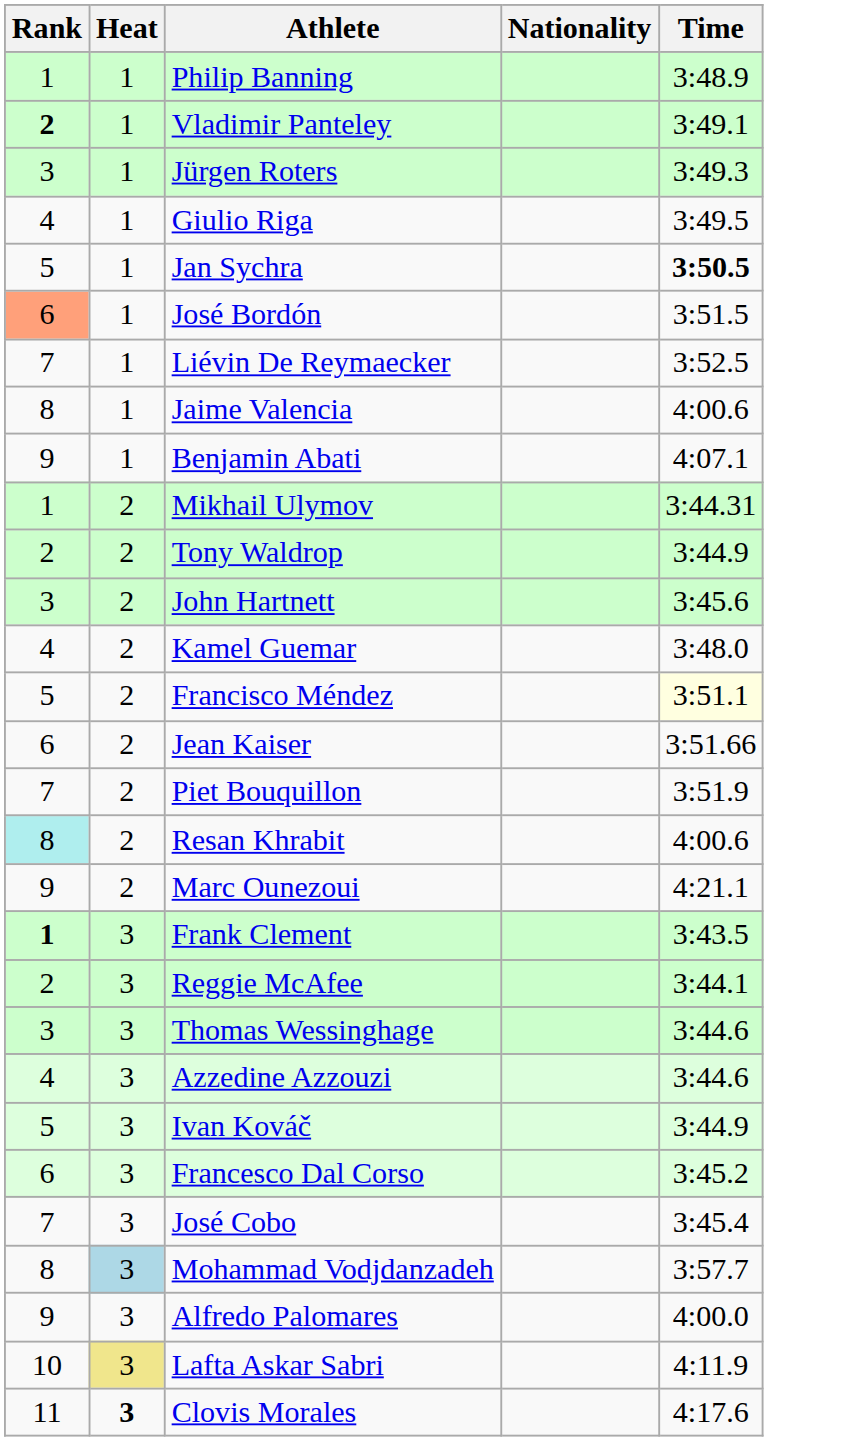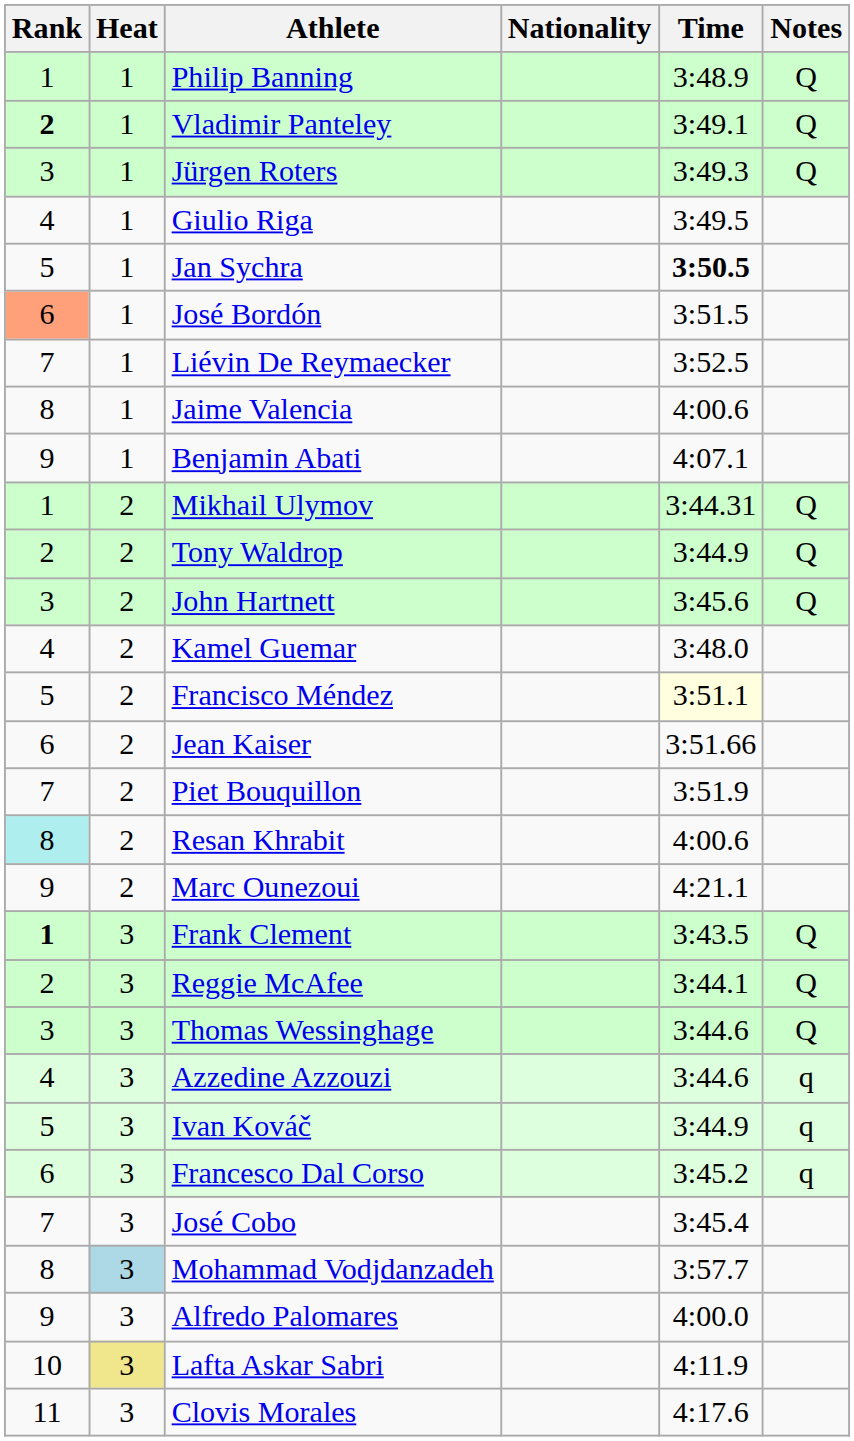 <table class="wikitable sortable" style="text-align:center">
 <tr>
 <th>Rank</th>
 <th>Heat</th>
 <th>Athlete</th>
 <th>Nationality</th>
 <th>Time</th>
+<th>Notes</th>
 </tr>
 <tr bgcolor=ccffcc>
 <td>1</td>
 <td>1</td>
 <td align=left><a href='#'>Philip Banning</a></td>
 <td align=left></td>
 <td>3:48.9</td>
+<td>Q</td>
 </tr>
 <tr bgcolor=ccffcc>
 <td><strong>2</strong></td>
 <td>1</td>
 <td align=left><a href='#'>Vladimir Panteley</a></td>
 <td align=left></td>
 <td>3:49.1</td>
+<td>Q</td>
 </tr>
 <tr bgcolor=ccffcc>
 <td>3</td>
 <td>1</td>
 <td align=left><a href='#'>Jürgen Roters</a></td>
 <td align=left></td>
 <td>3:49.3</td>
+<td>Q</td>
 </tr>
 <tr>
 <td>4</td>
 <td>1</td>
 <td align=left><a href='#'>Giulio Riga</a></td>
 <td align=left></td>
 <td>3:49.5</td>
+<td></td>
 </tr>
 <tr>
 <td>5</td>
 <td>1</td>
 <td align=left><a href='#'>Jan Sychra</a></td>
 <td align=left></td>
 <td><strong>3:50.5</strong></td>
+<td></td>
 </tr>
 <tr>
 <td style="background: lightsalmon;">6</td>
 <td>1</td>
 <td align=left><a href='#'>José Bordón</a></td>
 <td align=left></td>
 <td>3:51.5</td>
+<td></td>
 </tr>
 <tr>
 <td>7</td>
 <td>1</td>
 <td align=left><a href='#'>Liévin De Reymaecker</a></td>
 <td align=left></td>
 <td>3:52.5</td>
+<td></td>
 </tr>
 <tr>
 <td>8</td>
 <td>1</td>
 <td align=left><a href='#'>Jaime Valencia</a></td>
 <td align=left></td>
 <td>4:00.6</td>
+<td></td>
 </tr>
 <tr>
 <td>9</td>
 <td>1</td>
 <td align=left><a href='#'>Benjamin Abati</a></td>
 <td align=left></td>
 <td>4:07.1</td>
+<td></td>
 </tr>
 <tr bgcolor=ccffcc>
 <td>1</td>
 <td>2</td>
 <td align=left><a href='#'>Mikhail Ulymov</a></td>
 <td align=left></td>
 <td>3:44.31</td>
+<td>Q</td>
 </tr>
 <tr bgcolor=ccffcc>
 <td>2</td>
 <td>2</td>
 <td align=left><a href='#'>Tony Waldrop</a></td>
 <td align=left></td>
 <td>3:44.9</td>
+<td>Q</td>
 </tr>
 <tr bgcolor=ccffcc>
 <td>3</td>
 <td>2</td>
 <td align=left><a href='#'>John Hartnett</a></td>
 <td align=left></td>
 <td>3:45.6</td>
+<td>Q</td>
 </tr>
 <tr>
 <td>4</td>
 <td>2</td>
 <td align=left><a href='#'>Kamel Guemar</a></td>
 <td align=left></td>
 <td>3:48.0</td>
+<td></td>
 </tr>
 <tr>
 <td>5</td>
 <td>2</td>
 <td align=left><a href='#'>Francisco Méndez</a></td>
 <td align=left></td>
 <td style="background: lightyellow;">3:51.1</td>
+<td></td>
 </tr>
 <tr>
 <td>6</td>
 <td>2</td>
 <td align=left><a href='#'>Jean Kaiser</a></td>
 <td align=left></td>
 <td>3:51.66</td>
+<td></td>
 </tr>
 <tr>
 <td>7</td>
 <td>2</td>
 <td align=left><a href='#'>Piet Bouquillon</a></td>
 <td align=left></td>
 <td>3:51.9</td>
+<td></td>
 </tr>
 <tr>
 <td style="background: paleturquoise;">8</td>
 <td>2</td>
 <td align=left><a href='#'>Resan Khrabit</a></td>
 <td align=left></td>
 <td>4:00.6</td>
+<td></td>
 </tr>
 <tr>
 <td>9</td>
 <td>2</td>
 <td align=left><a href='#'>Marc Ounezoui</a></td>
 <td align=left></td>
 <td>4:21.1</td>
+<td></td>
 </tr>
 <tr bgcolor=ccffcc>
 <td><strong>1</strong></td>
 <td>3</td>
 <td align=left><a href='#'>Frank Clement</a></td>
 <td align=left></td>
 <td>3:43.5</td>
+<td>Q</td>
 </tr>
 <tr bgcolor=ccffcc>
 <td>2</td>
 <td>3</td>
 <td align=left><a href='#'>Reggie McAfee</a></td>
 <td align=left></td>
 <td>3:44.1</td>
+<td>Q</td>
 </tr>
 <tr bgcolor=ccffcc>
 <td>3</td>
 <td>3</td>
 <td align=left><a href='#'>Thomas Wessinghage</a></td>
 <td align=left></td>
 <td>3:44.6</td>
+<td>Q</td>
 </tr>
 <tr bgcolor=ddffdd>
 <td>4</td>
 <td>3</td>
 <td align=left><a href='#'>Azzedine Azzouzi</a></td>
 <td align=left></td>
 <td>3:44.6</td>
+<td>q</td>
 </tr>
 <tr bgcolor=ddffdd>
 <td>5</td>
 <td>3</td>
 <td align=left><a href='#'>Ivan Kováč</a></td>
 <td align=left></td>
 <td>3:44.9</td>
+<td>q</td>
 </tr>
 <tr bgcolor=ddffdd>
 <td>6</td>
 <td>3</td>
 <td align=left><a href='#'>Francesco Dal Corso</a></td>
 <td align=left></td>
 <td>3:45.2</td>
+<td>q</td>
 </tr>
 <tr>
 <td>7</td>
 <td>3</td>
 <td align=left><a href='#'>José Cobo</a></td>
 <td align=left></td>
 <td>3:45.4</td>
+<td></td>
 </tr>
 <tr>
 <td>8</td>
 <td style="background: lightblue;">3</td>
 <td align=left><a href='#'>Mohammad Vodjdanzadeh</a></td>
 <td align=left></td>
 <td>3:57.7</td>
+<td></td>
 </tr>
 <tr>
 <td>9</td>
 <td>3</td>
 <td align=left><a href='#'>Alfredo Palomares</a></td>
 <td align=left></td>
 <td>4:00.0</td>
+<td></td>
 </tr>
 <tr>
 <td>10</td>
 <td style="background: khaki;">3</td>
 <td align=left><a href='#'>Lafta Askar Sabri</a></td>
 <td align=left></td>
 <td>4:11.9</td>
+<td></td>
 </tr>
 <tr>
 <td>11</td>
-<td><strong>3</strong></td>
+<td>3</td>
 <td align=left><a href='#'>Clovis Morales</a></td>
 <td align=left></td>
 <td>4:17.6</td>
+<td></td>
 </tr>
 </table>
